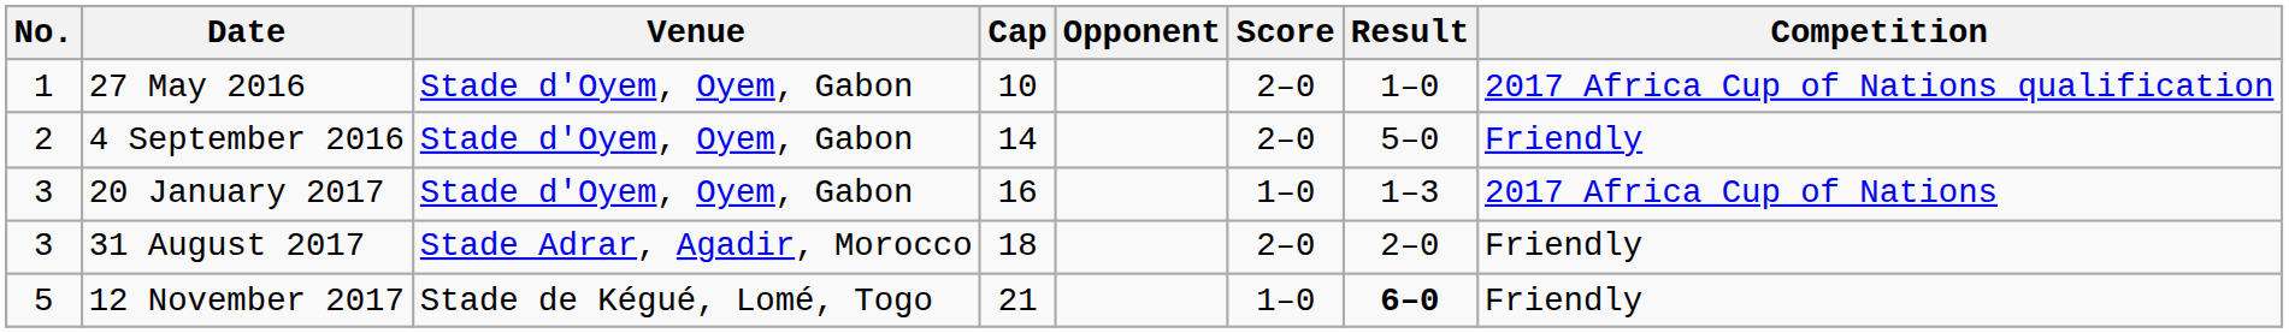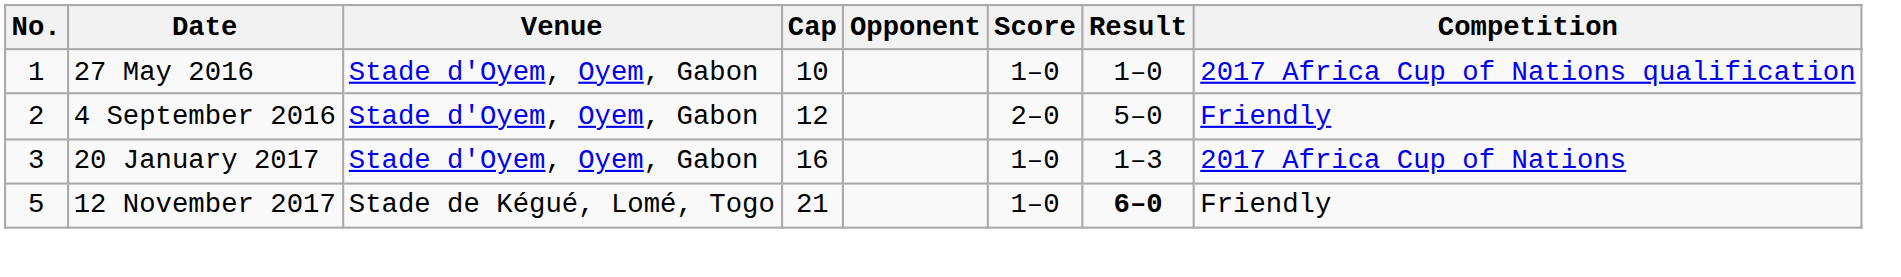 <table class="wikitable sortable">
 <tr>
 <th scope="col">No.</th>
 <th scope="col" data-sort-type="date">Date</th>
 <th scope="col">Venue</th>
 <th scope="col">Cap</th>
 <th scope="col">Opponent</th>
 <th scope="col">Score</th>
 <th scope="col">Result</th>
 <th scope="col">Competition</th>
 </tr>
 <tr>
 <td align="center">1</td>
 <td>27 May 2016</td>
 <td><a href='#'>Stade d'Oyem</a>, <a href='#'>Oyem</a>, Gabon</td>
 <td align="center">10</td>
 <td></td>
-<td align="center">2–0</td>
+<td align="center">1–0</td>
 <td align="center">1–0</td>
 <td><a href='#'>2017 Africa Cup of Nations qualification</a></td>
 </tr>
 <tr>
 <td align="center">2</td>
 <td>4 September 2016</td>
 <td><a href='#'>Stade d'Oyem</a>, <a href='#'>Oyem</a>, Gabon</td>
-<td align="center">14</td>
+<td align="center">12</td>
 <td></td>
 <td align="center">2–0</td>
 <td align="center">5–0</td>
 <td><a href='#'>Friendly</a></td>
 </tr>
 <tr>
 <td align="center">3</td>
 <td>20 January 2017</td>
 <td><a href='#'>Stade d'Oyem</a>, <a href='#'>Oyem</a>, Gabon</td>
 <td align="center">16</td>
 <td></td>
 <td align="center">1–0</td>
 <td align="center">1–3</td>
 <td><a href='#'>2017 Africa Cup of Nations</a></td>
 </tr>
 <tr>
-<td align="center">3</td>
-<td>31 August 2017</td>
-<td><a href='#'>Stade Adrar</a>, <a href='#'>Agadir</a>, Morocco</td>
-<td align="center">18</td>
-<td></td>
-<td align="center">2–0</td>
-<td align="center">2–0</td>
-<td>Friendly</td>
-</tr>
-<tr>
 <td align="center">5</td>
 <td>12 November 2017</td>
 <td>Stade de Kégué, Lomé, Togo</td>
 <td align="center">21</td>
 <td></td>
 <td align="center">1–0</td>
 <td align="center"><strong>6–0</strong></td>
 <td>Friendly</td>
 </tr>
 </table>
